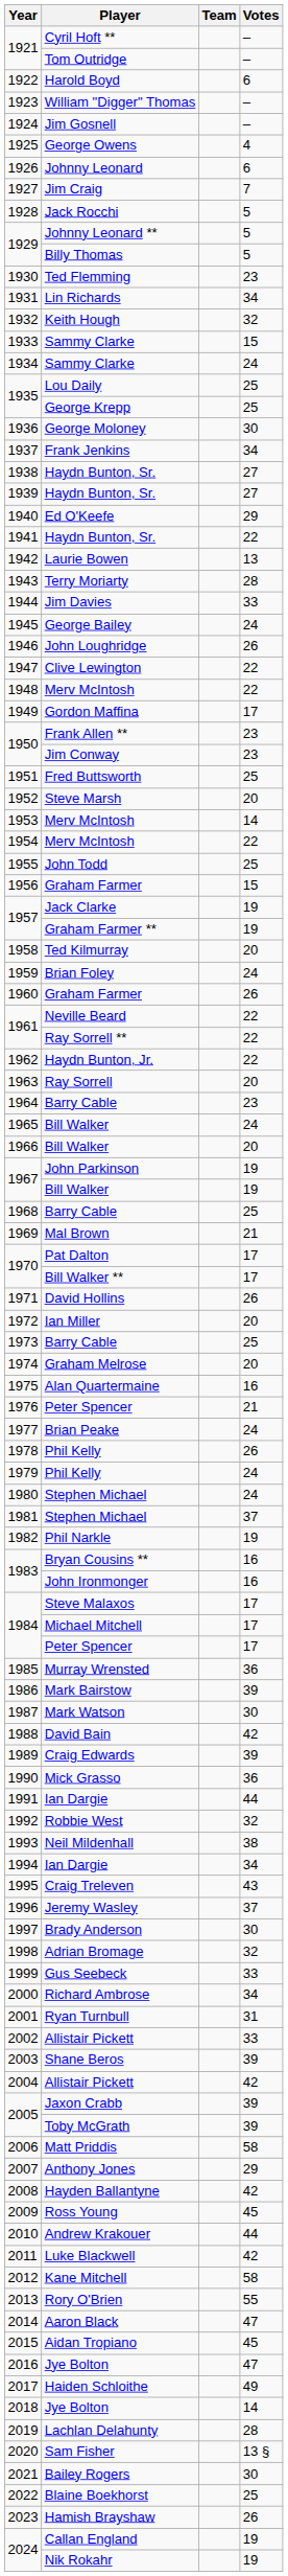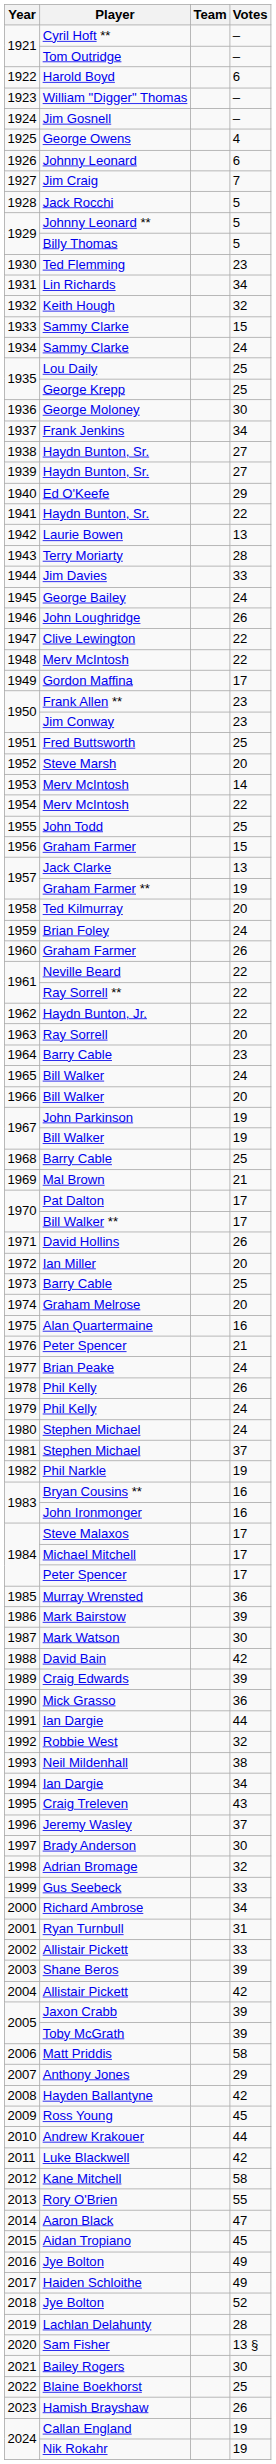 <table class="wikitable sortable">
 <tr>
 <th>Year</th>
 <th>Player</th>
 <th>Team</th>
 <th>Votes</th>
 </tr>
 <tr>
 <td rowspan="2">1921</td>
 <td><a href='#'>Cyril Hoft</a> **</td>
 <td></td>
 <td>–</td>
 </tr>
 <tr>
 <td><a href='#'>Tom Outridge</a></td>
 <td></td>
 <td>–</td>
 </tr>
 <tr>
 <td>1922</td>
 <td><a href='#'>Harold Boyd</a></td>
 <td></td>
 <td>6</td>
 </tr>
 <tr>
 <td>1923</td>
 <td><a href='#'>William "Digger" Thomas</a></td>
 <td></td>
 <td>–</td>
 </tr>
 <tr>
 <td>1924</td>
 <td><a href='#'>Jim Gosnell</a></td>
 <td></td>
 <td>–</td>
 </tr>
 <tr>
 <td>1925</td>
 <td><a href='#'>George Owens</a></td>
 <td></td>
 <td>4</td>
 </tr>
 <tr>
 <td>1926</td>
 <td><a href='#'>Johnny Leonard</a></td>
 <td></td>
 <td>6</td>
 </tr>
 <tr>
 <td>1927</td>
 <td><a href='#'>Jim Craig</a></td>
 <td></td>
 <td>7</td>
 </tr>
 <tr>
 <td>1928</td>
 <td><a href='#'>Jack Rocchi</a></td>
 <td></td>
 <td>5</td>
 </tr>
 <tr>
 <td rowspan="2">1929</td>
 <td><a href='#'>Johnny Leonard</a> **</td>
 <td></td>
 <td>5</td>
 </tr>
 <tr>
 <td><a href='#'>Billy Thomas</a></td>
 <td></td>
 <td>5</td>
 </tr>
 <tr>
 <td>1930</td>
 <td><a href='#'>Ted Flemming</a></td>
 <td></td>
 <td>23 </td>
 </tr>
 <tr>
 <td>1931</td>
 <td><a href='#'>Lin Richards</a></td>
 <td></td>
 <td>34</td>
 </tr>
 <tr>
 <td>1932</td>
 <td><a href='#'>Keith Hough</a></td>
 <td></td>
 <td>32</td>
 </tr>
 <tr>
 <td>1933</td>
 <td><a href='#'>Sammy Clarke</a></td>
 <td></td>
 <td>15</td>
 </tr>
 <tr>
 <td>1934</td>
 <td><a href='#'>Sammy Clarke</a></td>
 <td></td>
 <td>24</td>
 </tr>
 <tr>
 <td rowspan="2">1935</td>
 <td><a href='#'>Lou Daily</a></td>
 <td></td>
 <td>25</td>
 </tr>
 <tr>
 <td><a href='#'>George Krepp</a></td>
 <td></td>
 <td>25</td>
 </tr>
 <tr>
 <td>1936</td>
 <td><a href='#'>George Moloney</a></td>
 <td></td>
 <td>30</td>
 </tr>
 <tr>
 <td>1937</td>
 <td><a href='#'>Frank Jenkins</a></td>
 <td></td>
 <td>34</td>
 </tr>
 <tr>
 <td>1938</td>
 <td><a href='#'>Haydn Bunton, Sr.</a></td>
 <td></td>
 <td>27</td>
 </tr>
 <tr>
 <td>1939</td>
 <td><a href='#'>Haydn Bunton, Sr.</a></td>
 <td></td>
 <td>27</td>
 </tr>
 <tr>
 <td>1940</td>
 <td><a href='#'>Ed O'Keefe</a></td>
 <td></td>
 <td>29</td>
 </tr>
 <tr>
 <td>1941</td>
 <td><a href='#'>Haydn Bunton, Sr.</a></td>
 <td></td>
 <td>22</td>
 </tr>
 <tr>
 <td>1942</td>
 <td><a href='#'>Laurie Bowen</a></td>
 <td></td>
 <td>13</td>
 </tr>
 <tr>
 <td>1943</td>
 <td><a href='#'>Terry Moriarty</a></td>
 <td></td>
 <td>28</td>
 </tr>
 <tr>
 <td>1944</td>
 <td><a href='#'>Jim Davies</a></td>
 <td></td>
 <td>33</td>
 </tr>
 <tr>
 <td>1945</td>
 <td><a href='#'>George Bailey</a></td>
 <td></td>
 <td>24</td>
 </tr>
 <tr>
 <td>1946</td>
 <td><a href='#'>John Loughridge</a></td>
 <td></td>
 <td>26</td>
 </tr>
 <tr>
 <td>1947</td>
 <td><a href='#'>Clive Lewington</a></td>
 <td></td>
 <td>22</td>
 </tr>
 <tr>
 <td>1948</td>
 <td><a href='#'>Merv McIntosh</a></td>
 <td></td>
 <td>22</td>
 </tr>
 <tr>
 <td>1949</td>
 <td><a href='#'>Gordon Maffina</a></td>
 <td></td>
 <td>17</td>
 </tr>
 <tr>
 <td rowspan="2">1950</td>
 <td><a href='#'>Frank Allen</a> **</td>
 <td></td>
 <td>23</td>
 </tr>
 <tr>
 <td><a href='#'>Jim Conway</a></td>
 <td></td>
 <td>23</td>
 </tr>
 <tr>
 <td>1951</td>
 <td><a href='#'>Fred Buttsworth</a></td>
 <td></td>
 <td>25</td>
 </tr>
 <tr>
 <td>1952</td>
 <td><a href='#'>Steve Marsh</a></td>
 <td></td>
 <td>20</td>
 </tr>
 <tr>
 <td>1953</td>
 <td><a href='#'>Merv McIntosh</a></td>
 <td></td>
 <td>14</td>
 </tr>
 <tr>
 <td>1954</td>
 <td><a href='#'>Merv McIntosh</a></td>
 <td></td>
 <td>22</td>
 </tr>
 <tr>
 <td>1955</td>
 <td><a href='#'>John Todd</a></td>
 <td></td>
 <td>25</td>
 </tr>
 <tr>
 <td>1956</td>
 <td><a href='#'>Graham Farmer</a></td>
 <td></td>
 <td>15</td>
 </tr>
 <tr>
 <td rowspan="2">1957</td>
 <td><a href='#'>Jack Clarke</a></td>
 <td></td>
-<td>19</td>
+<td>13</td>
 </tr>
 <tr>
 <td><a href='#'>Graham Farmer</a> **</td>
 <td></td>
 <td>19</td>
 </tr>
 <tr>
 <td>1958</td>
 <td><a href='#'>Ted Kilmurray</a></td>
 <td></td>
 <td>20</td>
 </tr>
 <tr>
 <td>1959</td>
 <td><a href='#'>Brian Foley</a></td>
 <td></td>
 <td>24</td>
 </tr>
 <tr>
 <td>1960</td>
 <td><a href='#'>Graham Farmer</a></td>
 <td></td>
 <td>26</td>
 </tr>
 <tr>
 <td rowspan="2">1961</td>
 <td><a href='#'>Neville Beard</a></td>
 <td></td>
 <td>22</td>
 </tr>
 <tr>
 <td><a href='#'>Ray Sorrell</a> **</td>
 <td></td>
 <td>22</td>
 </tr>
 <tr>
 <td>1962</td>
 <td><a href='#'>Haydn Bunton, Jr.</a></td>
 <td></td>
 <td>22</td>
 </tr>
 <tr>
 <td>1963</td>
 <td><a href='#'>Ray Sorrell</a></td>
 <td></td>
 <td>20</td>
 </tr>
 <tr>
 <td>1964</td>
 <td><a href='#'>Barry Cable</a></td>
 <td></td>
 <td>23</td>
 </tr>
 <tr>
 <td>1965</td>
 <td><a href='#'>Bill Walker</a></td>
 <td></td>
 <td>24</td>
 </tr>
 <tr>
 <td>1966</td>
 <td><a href='#'>Bill Walker</a></td>
 <td></td>
 <td>20</td>
 </tr>
 <tr>
 <td rowspan="2">1967</td>
 <td><a href='#'>John Parkinson</a></td>
 <td></td>
 <td>19</td>
 </tr>
 <tr>
 <td><a href='#'>Bill Walker</a></td>
 <td></td>
 <td>19</td>
 </tr>
 <tr>
 <td>1968</td>
 <td><a href='#'>Barry Cable</a></td>
 <td></td>
 <td>25</td>
 </tr>
 <tr>
 <td>1969</td>
 <td><a href='#'>Mal Brown</a></td>
 <td></td>
 <td>21</td>
 </tr>
 <tr>
 <td rowspan="2">1970</td>
 <td><a href='#'>Pat Dalton</a></td>
 <td></td>
 <td>17</td>
 </tr>
 <tr>
 <td><a href='#'>Bill Walker</a> **</td>
 <td></td>
 <td>17</td>
 </tr>
 <tr>
 <td>1971</td>
 <td><a href='#'>David Hollins</a></td>
 <td></td>
 <td>26</td>
 </tr>
 <tr>
 <td>1972</td>
 <td><a href='#'>Ian Miller</a></td>
 <td></td>
 <td>20</td>
 </tr>
 <tr>
 <td>1973</td>
 <td><a href='#'>Barry Cable</a></td>
 <td></td>
 <td>25</td>
 </tr>
 <tr>
 <td>1974</td>
 <td><a href='#'>Graham Melrose</a></td>
 <td></td>
 <td>20</td>
 </tr>
 <tr>
 <td>1975</td>
 <td><a href='#'>Alan Quartermaine</a></td>
 <td></td>
 <td>16</td>
 </tr>
 <tr>
 <td>1976</td>
 <td><a href='#'>Peter Spencer</a></td>
 <td></td>
 <td>21</td>
 </tr>
 <tr>
 <td>1977</td>
 <td><a href='#'>Brian Peake</a></td>
 <td></td>
 <td>24</td>
 </tr>
 <tr>
 <td>1978</td>
 <td><a href='#'>Phil Kelly</a></td>
 <td></td>
 <td>26</td>
 </tr>
 <tr>
 <td>1979</td>
 <td><a href='#'>Phil Kelly</a></td>
 <td></td>
 <td>24</td>
 </tr>
 <tr>
 <td>1980</td>
 <td><a href='#'>Stephen Michael</a></td>
 <td></td>
 <td>24</td>
 </tr>
 <tr>
 <td>1981</td>
 <td><a href='#'>Stephen Michael</a></td>
 <td></td>
 <td>37</td>
 </tr>
 <tr>
 <td>1982</td>
 <td><a href='#'>Phil Narkle</a></td>
 <td></td>
 <td>19</td>
 </tr>
 <tr>
 <td rowspan="2">1983</td>
 <td><a href='#'>Bryan Cousins</a> **</td>
 <td></td>
 <td>16</td>
 </tr>
 <tr>
 <td><a href='#'>John Ironmonger</a></td>
 <td></td>
 <td>16</td>
 </tr>
 <tr>
 <td rowspan="3">1984</td>
 <td><a href='#'>Steve Malaxos</a></td>
 <td></td>
 <td>17</td>
 </tr>
 <tr>
 <td><a href='#'>Michael Mitchell</a></td>
 <td></td>
 <td>17</td>
 </tr>
 <tr>
 <td><a href='#'>Peter Spencer</a></td>
 <td></td>
 <td>17</td>
 </tr>
 <tr>
 <td>1985</td>
 <td><a href='#'>Murray Wrensted</a></td>
 <td></td>
 <td>36 </td>
 </tr>
 <tr>
 <td>1986</td>
 <td><a href='#'>Mark Bairstow</a></td>
 <td></td>
 <td>39</td>
 </tr>
 <tr>
 <td>1987</td>
 <td><a href='#'>Mark Watson</a> </td>
 <td></td>
 <td>30</td>
 </tr>
 <tr>
 <td>1988</td>
 <td><a href='#'>David Bain</a></td>
 <td></td>
 <td>42</td>
 </tr>
 <tr>
 <td>1989</td>
 <td><a href='#'>Craig Edwards</a></td>
 <td></td>
 <td>39</td>
 </tr>
 <tr>
 <td>1990</td>
 <td><a href='#'>Mick Grasso</a></td>
 <td></td>
 <td>36</td>
 </tr>
 <tr>
 <td>1991</td>
 <td><a href='#'>Ian Dargie</a></td>
 <td></td>
 <td>44</td>
 </tr>
 <tr>
 <td>1992</td>
 <td><a href='#'>Robbie West</a></td>
 <td></td>
 <td>32</td>
 </tr>
 <tr>
 <td>1993</td>
 <td><a href='#'>Neil Mildenhall</a></td>
 <td></td>
 <td>38</td>
 </tr>
 <tr>
 <td>1994</td>
 <td><a href='#'>Ian Dargie</a></td>
 <td></td>
 <td>34</td>
 </tr>
 <tr>
 <td>1995</td>
 <td><a href='#'>Craig Treleven</a></td>
 <td></td>
 <td>43</td>
 </tr>
 <tr>
 <td>1996</td>
 <td><a href='#'>Jeremy Wasley</a></td>
 <td></td>
 <td>37</td>
 </tr>
 <tr>
 <td>1997</td>
 <td><a href='#'>Brady Anderson</a></td>
 <td></td>
 <td>30</td>
 </tr>
 <tr>
 <td>1998</td>
 <td><a href='#'>Adrian Bromage</a></td>
 <td></td>
 <td>32</td>
 </tr>
 <tr>
 <td>1999</td>
 <td><a href='#'>Gus Seebeck</a></td>
 <td></td>
 <td>33</td>
 </tr>
 <tr>
 <td>2000</td>
 <td><a href='#'>Richard Ambrose</a></td>
 <td></td>
 <td>34</td>
 </tr>
 <tr>
 <td>2001</td>
 <td><a href='#'>Ryan Turnbull</a></td>
 <td></td>
 <td>31</td>
 </tr>
 <tr>
 <td>2002</td>
 <td><a href='#'>Allistair Pickett</a></td>
 <td></td>
 <td>33</td>
 </tr>
 <tr>
 <td>2003</td>
 <td><a href='#'>Shane Beros</a></td>
 <td></td>
 <td>39</td>
 </tr>
 <tr>
 <td>2004</td>
 <td><a href='#'>Allistair Pickett</a></td>
 <td></td>
 <td>42</td>
 </tr>
 <tr>
 <td rowspan="2">2005</td>
 <td><a href='#'>Jaxon Crabb</a></td>
 <td></td>
 <td>39</td>
 </tr>
 <tr>
 <td><a href='#'>Toby McGrath</a></td>
 <td></td>
 <td>39</td>
 </tr>
 <tr>
 <td>2006</td>
 <td><a href='#'>Matt Priddis</a></td>
 <td></td>
 <td>58</td>
 </tr>
 <tr>
 <td>2007</td>
 <td><a href='#'>Anthony Jones</a></td>
 <td></td>
 <td>29</td>
 </tr>
 <tr>
 <td>2008</td>
 <td><a href='#'>Hayden Ballantyne</a></td>
 <td></td>
 <td>42</td>
 </tr>
 <tr>
 <td>2009</td>
 <td><a href='#'>Ross Young</a></td>
 <td></td>
 <td>45</td>
 </tr>
 <tr>
 <td>2010</td>
 <td><a href='#'>Andrew Krakouer</a></td>
 <td></td>
 <td>44</td>
 </tr>
 <tr>
 <td>2011</td>
 <td><a href='#'>Luke Blackwell</a></td>
 <td></td>
 <td>42</td>
 </tr>
 <tr>
 <td>2012</td>
 <td><a href='#'>Kane Mitchell</a></td>
 <td></td>
 <td>58</td>
 </tr>
 <tr>
 <td>2013</td>
 <td><a href='#'>Rory O'Brien</a></td>
 <td></td>
 <td>55</td>
 </tr>
 <tr>
 <td>2014</td>
 <td><a href='#'>Aaron Black</a></td>
 <td></td>
 <td>47</td>
 </tr>
 <tr>
 <td>2015</td>
 <td><a href='#'>Aidan Tropiano</a></td>
 <td></td>
 <td>45</td>
 </tr>
 <tr>
 <td>2016</td>
 <td><a href='#'>Jye Bolton</a></td>
 <td></td>
-<td>47</td>
+<td>49</td>
 </tr>
 <tr>
 <td>2017</td>
 <td><a href='#'>Haiden Schloithe</a></td>
 <td></td>
 <td>49</td>
 </tr>
 <tr>
 <td>2018</td>
 <td><a href='#'>Jye Bolton</a></td>
 <td></td>
-<td>14</td>
+<td>52</td>
 </tr>
 <tr>
 <td>2019</td>
 <td><a href='#'>Lachlan Delahunty</a></td>
 <td></td>
 <td>28 </td>
 </tr>
 <tr>
 <td>2020</td>
 <td><a href='#'>Sam Fisher</a></td>
 <td></td>
 <td>13 §</td>
 </tr>
 <tr>
 <td>2021</td>
 <td><a href='#'>Bailey Rogers</a></td>
 <td></td>
 <td>30</td>
 </tr>
 <tr>
 <td>2022</td>
 <td><a href='#'>Blaine Boekhorst</a></td>
 <td></td>
 <td>25</td>
 </tr>
 <tr>
 <td>2023</td>
 <td><a href='#'>Hamish Brayshaw</a></td>
 <td></td>
 <td>26</td>
 </tr>
 <tr>
 <td rowspan="2">2024</td>
 <td><a href='#'>Callan England</a></td>
 <td></td>
 <td>19</td>
 </tr>
 <tr>
 <td><a href='#'>Nik Rokahr</a></td>
 <td></td>
 <td>19</td>
 </tr>
 </table>
